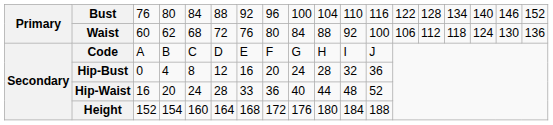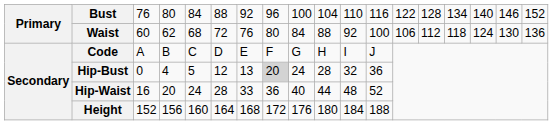 <table class="wikitable">
 <tr>
 <th rowspan=2>Primary</th>
 <th>Bust</th>
 <td>76</td>
 <td>80</td>
 <td>84</td>
 <td>88</td>
 <td>92</td>
 <td>96</td>
 <td>100</td>
 <td>104</td>
 <td>110</td>
 <td>116</td>
 <td>122</td>
 <td>128</td>
 <td>134</td>
 <td>140</td>
 <td>146</td>
 <td>152</td>
 </tr>
 <tr>
 <th>Waist</th>
 <td>60</td>
 <td>62</td>
 <td>68</td>
 <td>72</td>
 <td>76</td>
 <td>80</td>
 <td>84</td>
 <td>88</td>
 <td>92</td>
 <td>100</td>
 <td>106</td>
 <td>112</td>
 <td>118</td>
 <td>124</td>
 <td>130</td>
 <td>136</td>
 </tr>
 <tr>
 <th rowspan=4>Secondary</th>
 <th>Code</th>
 <td>A</td>
 <td>B</td>
 <td>C</td>
 <td>D</td>
 <td>E</td>
 <td>F</td>
 <td>G</td>
 <td>H</td>
 <td>I</td>
 <td>J</td>
 </tr>
 <tr>
 <th>Hip-Bust</th>
 <td>0</td>
 <td>4</td>
-<td>8</td>
+<td>5</td>
 <td>12</td>
-<td>16</td>
-<td>20</td>
+<td>13</td>
+<td style="background: lightgrey;">20</td>
 <td>24</td>
 <td>28</td>
 <td>32</td>
 <td>36</td>
 </tr>
 <tr>
 <th>Hip-Waist</th>
 <td>16</td>
 <td>20</td>
 <td>24</td>
 <td>28</td>
 <td>33</td>
 <td>36</td>
 <td>40</td>
 <td>44</td>
 <td>48</td>
 <td>52</td>
 </tr>
 <tr>
 <th>Height</th>
 <td>152</td>
-<td>154</td>
+<td>156</td>
 <td>160</td>
 <td>164</td>
 <td>168</td>
 <td>172</td>
 <td>176</td>
 <td>180</td>
 <td>184</td>
 <td>188</td>
 </tr>
 </table>
